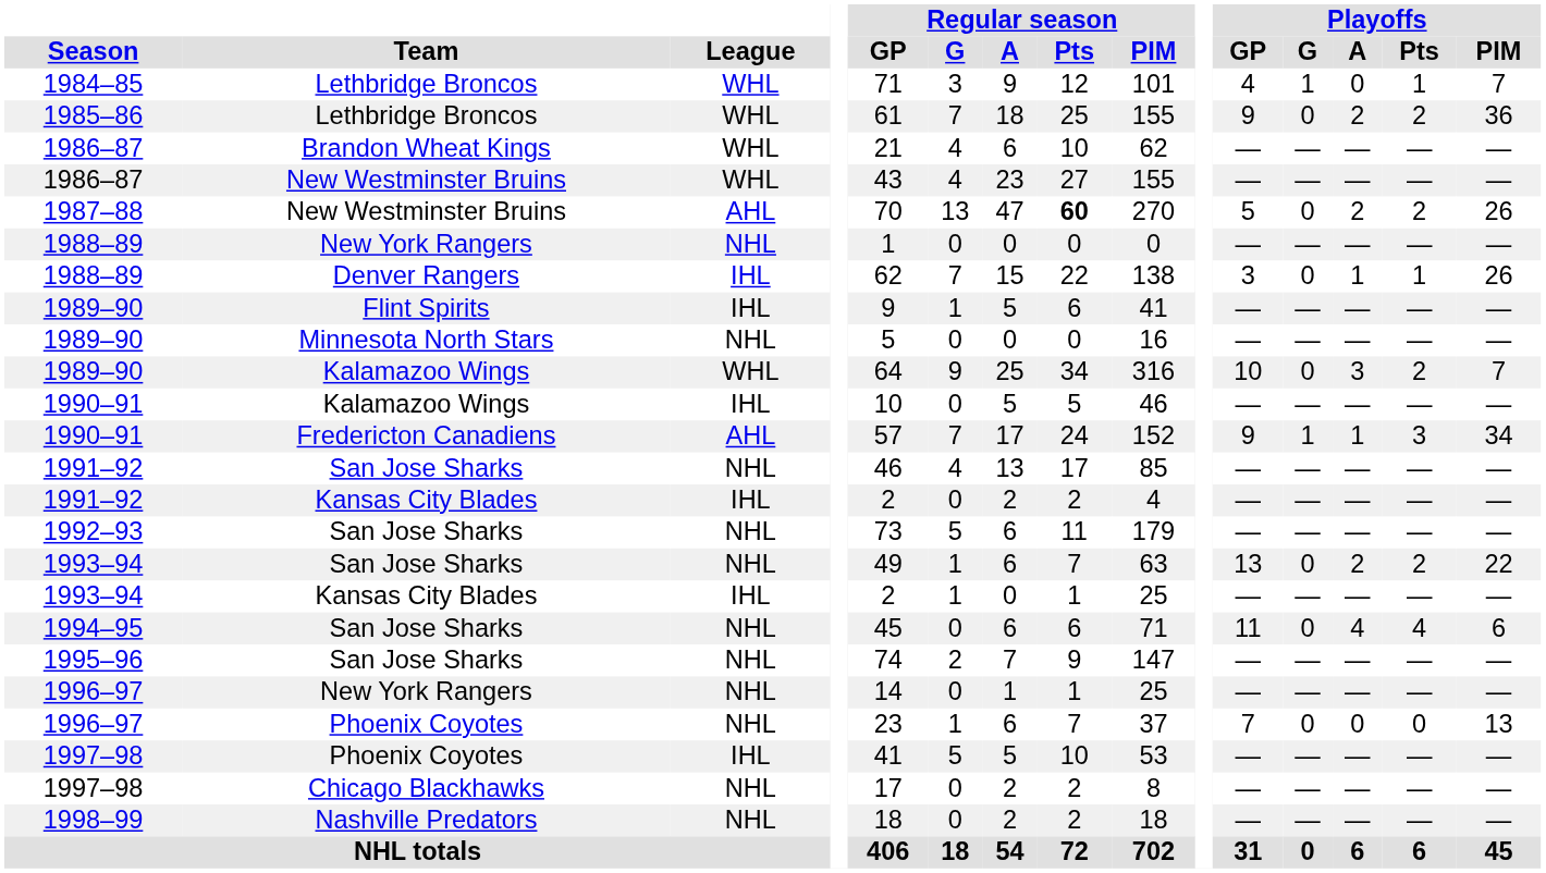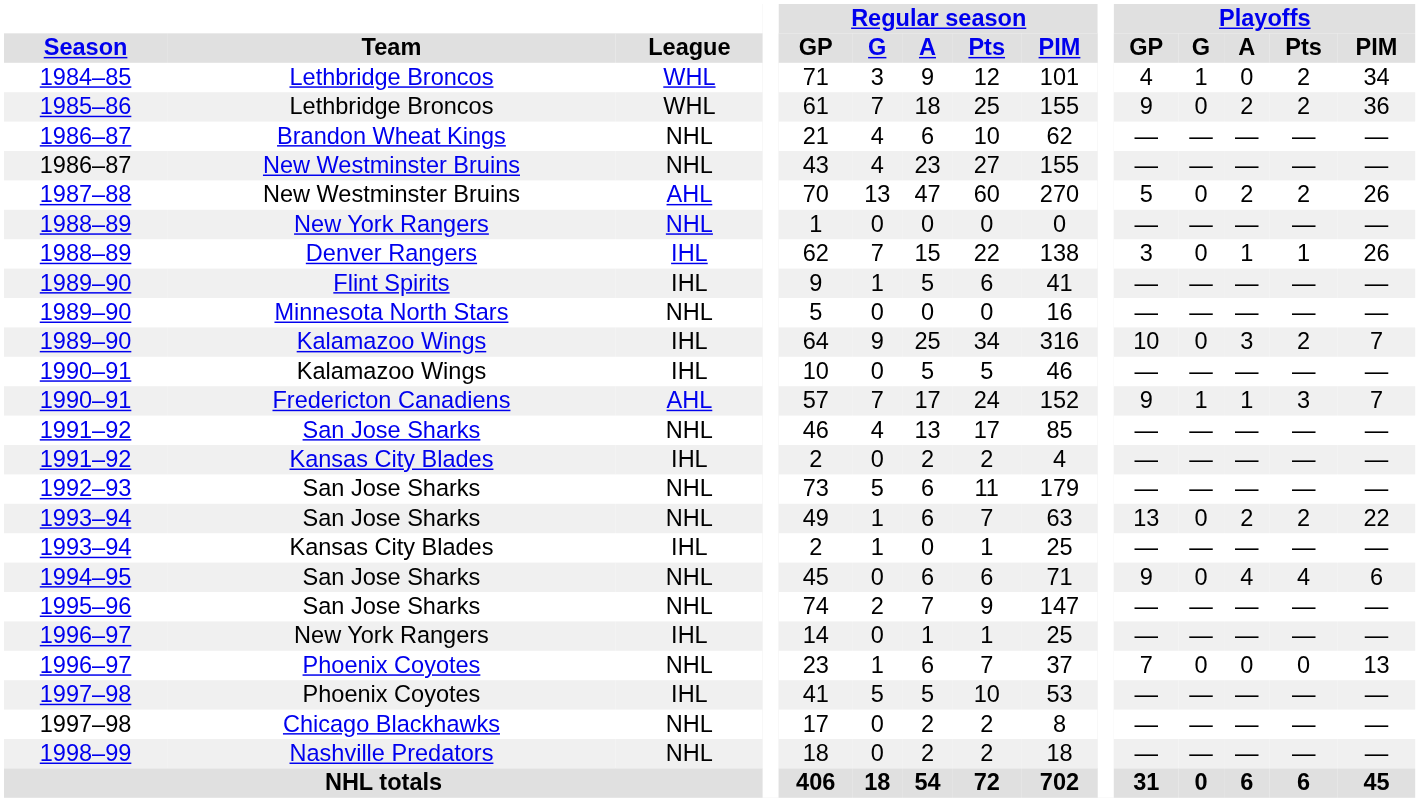 <table border="0" cellpadding="1" cellspacing="0" style="text-align:center; width:60em">
 <tr bgcolor="#e0e0e0">
 <th colspan="3" bgcolor="#ffffff"> </th>
 <th rowspan="99" bgcolor="#ffffff"> </th>
 <th colspan="5"><a href='#'>Regular season</a></th>
 <th rowspan="99" bgcolor="#ffffff"> </th>
 <th colspan="5"><a href='#'>Playoffs</a></th>
 </tr>
 <tr bgcolor="#e0e0e0">
 <th><a href='#'>Season</a></th>
 <th>Team</th>
 <th>League</th>
 <th>GP</th>
 <th><a href='#'>G</a></th>
 <th><a href='#'>A</a></th>
 <th><a href='#'>Pts</a></th>
 <th><a href='#'>PIM</a></th>
 <th>GP</th>
 <th>G</th>
 <th>A</th>
 <th>Pts</th>
 <th>PIM</th>
 </tr>
 <tr>
 <td><a href='#'>1984–85</a></td>
 <td><a href='#'>Lethbridge Broncos</a></td>
 <td><a href='#'>WHL</a></td>
 <td>71</td>
 <td>3</td>
 <td>9</td>
 <td>12</td>
 <td>101</td>
 <td>4</td>
 <td>1</td>
 <td>0</td>
-<td>1</td>
-<td>7</td>
+<td>2</td>
+<td>34</td>
 </tr>
 <tr bgcolor="#f0f0f0">
 <td><a href='#'>1985–86</a></td>
 <td>Lethbridge Broncos</td>
 <td>WHL</td>
 <td>61</td>
 <td>7</td>
 <td>18</td>
 <td>25</td>
 <td>155</td>
 <td>9</td>
 <td>0</td>
 <td>2</td>
 <td>2</td>
 <td>36</td>
 </tr>
 <tr>
 <td><a href='#'>1986–87</a></td>
 <td><a href='#'>Brandon Wheat Kings</a></td>
-<td>WHL</td>
+<td>NHL</td>
 <td>21</td>
 <td>4</td>
 <td>6</td>
 <td>10</td>
 <td>62</td>
 <td>—</td>
 <td>—</td>
 <td>—</td>
 <td>—</td>
 <td>—</td>
 </tr>
 <tr bgcolor="#f0f0f0">
 <td>1986–87</td>
 <td><a href='#'>New Westminster Bruins</a></td>
-<td>WHL</td>
+<td>NHL</td>
 <td>43</td>
 <td>4</td>
 <td>23</td>
 <td>27</td>
 <td>155</td>
 <td>—</td>
 <td>—</td>
 <td>—</td>
 <td>—</td>
 <td>—</td>
 </tr>
 <tr>
 <td><a href='#'>1987–88</a></td>
 <td>New Westminster Bruins</td>
 <td><a href='#'>AHL</a></td>
 <td>70</td>
 <td>13</td>
 <td>47</td>
-<td><strong>60</strong></td>
+<td>60</td>
 <td>270</td>
 <td>5</td>
 <td>0</td>
 <td>2</td>
 <td>2</td>
 <td>26</td>
 </tr>
 <tr bgcolor="#f0f0f0">
 <td><a href='#'>1988–89</a></td>
 <td><a href='#'>New York Rangers</a></td>
 <td><a href='#'>NHL</a></td>
 <td>1</td>
 <td>0</td>
 <td>0</td>
 <td>0</td>
 <td>0</td>
 <td>—</td>
 <td>—</td>
 <td>—</td>
 <td>—</td>
 <td>—</td>
 </tr>
 <tr>
 <td><a href='#'>1988–89</a></td>
 <td><a href='#'>Denver Rangers</a></td>
 <td><a href='#'>IHL</a></td>
 <td>62</td>
 <td>7</td>
 <td>15</td>
 <td>22</td>
 <td>138</td>
 <td>3</td>
 <td>0</td>
 <td>1</td>
 <td>1</td>
 <td>26</td>
 </tr>
 <tr bgcolor="#f0f0f0">
 <td><a href='#'>1989–90</a></td>
 <td><a href='#'>Flint Spirits</a></td>
 <td>IHL</td>
 <td>9</td>
 <td>1</td>
 <td>5</td>
 <td>6</td>
 <td>41</td>
 <td>—</td>
 <td>—</td>
 <td>—</td>
 <td>—</td>
 <td>—</td>
 </tr>
 <tr>
 <td><a href='#'>1989–90</a></td>
 <td><a href='#'>Minnesota North Stars</a></td>
 <td>NHL</td>
 <td>5</td>
 <td>0</td>
 <td>0</td>
 <td>0</td>
 <td>16</td>
 <td>—</td>
 <td>—</td>
 <td>—</td>
 <td>—</td>
 <td>—</td>
 </tr>
 <tr bgcolor="#f0f0f0">
 <td><a href='#'>1989–90</a></td>
 <td><a href='#'>Kalamazoo Wings</a></td>
-<td>WHL</td>
+<td>IHL</td>
 <td>64</td>
 <td>9</td>
 <td>25</td>
 <td>34</td>
 <td>316</td>
 <td>10</td>
 <td>0</td>
 <td>3</td>
 <td>2</td>
 <td>7</td>
 </tr>
 <tr>
 <td><a href='#'>1990–91</a></td>
 <td>Kalamazoo Wings</td>
 <td>IHL</td>
 <td>10</td>
 <td>0</td>
 <td>5</td>
 <td>5</td>
 <td>46</td>
 <td>—</td>
 <td>—</td>
 <td>—</td>
 <td>—</td>
 <td>—</td>
 </tr>
 <tr bgcolor="#f0f0f0">
 <td><a href='#'>1990–91</a></td>
 <td><a href='#'>Fredericton Canadiens</a></td>
 <td><a href='#'>AHL</a></td>
 <td>57</td>
 <td>7</td>
 <td>17</td>
 <td>24</td>
 <td>152</td>
 <td>9</td>
 <td>1</td>
 <td>1</td>
 <td>3</td>
-<td>34</td>
+<td>7</td>
 </tr>
 <tr>
 <td><a href='#'>1991–92</a></td>
 <td><a href='#'>San Jose Sharks</a></td>
 <td>NHL</td>
 <td>46</td>
 <td>4</td>
 <td>13</td>
 <td>17</td>
 <td>85</td>
 <td>—</td>
 <td>—</td>
 <td>—</td>
 <td>—</td>
 <td>—</td>
 </tr>
 <tr bgcolor="#f0f0f0">
 <td><a href='#'>1991–92</a></td>
 <td><a href='#'>Kansas City Blades</a></td>
 <td>IHL</td>
 <td>2</td>
 <td>0</td>
 <td>2</td>
 <td>2</td>
 <td>4</td>
 <td>—</td>
 <td>—</td>
 <td>—</td>
 <td>—</td>
 <td>—</td>
 </tr>
 <tr>
 <td><a href='#'>1992–93</a></td>
 <td>San Jose Sharks</td>
 <td>NHL</td>
 <td>73</td>
 <td>5</td>
 <td>6</td>
 <td>11</td>
 <td>179</td>
 <td>—</td>
 <td>—</td>
 <td>—</td>
 <td>—</td>
 <td>—</td>
 </tr>
 <tr bgcolor="#f0f0f0">
 <td><a href='#'>1993–94</a></td>
 <td>San Jose Sharks</td>
 <td>NHL</td>
 <td>49</td>
 <td>1</td>
 <td>6</td>
 <td>7</td>
 <td>63</td>
 <td>13</td>
 <td>0</td>
 <td>2</td>
 <td>2</td>
 <td>22</td>
 </tr>
 <tr>
 <td><a href='#'>1993–94</a></td>
 <td>Kansas City Blades</td>
 <td>IHL</td>
 <td>2</td>
 <td>1</td>
 <td>0</td>
 <td>1</td>
 <td>25</td>
 <td>—</td>
 <td>—</td>
 <td>—</td>
 <td>—</td>
 <td>—</td>
 </tr>
 <tr bgcolor="#f0f0f0">
 <td><a href='#'>1994–95</a></td>
 <td>San Jose Sharks</td>
 <td>NHL</td>
 <td>45</td>
 <td>0</td>
 <td>6</td>
 <td>6</td>
 <td>71</td>
-<td>11</td>
+<td>9</td>
 <td>0</td>
 <td>4</td>
 <td>4</td>
 <td>6</td>
 </tr>
 <tr>
 <td><a href='#'>1995–96</a></td>
 <td>San Jose Sharks</td>
 <td>NHL</td>
 <td>74</td>
 <td>2</td>
 <td>7</td>
 <td>9</td>
 <td>147</td>
 <td>—</td>
 <td>—</td>
 <td>—</td>
 <td>—</td>
 <td>—</td>
 </tr>
 <tr bgcolor="#f0f0f0">
 <td><a href='#'>1996–97</a></td>
 <td>New York Rangers</td>
-<td>NHL</td>
+<td>IHL</td>
 <td>14</td>
 <td>0</td>
 <td>1</td>
 <td>1</td>
 <td>25</td>
 <td>—</td>
 <td>—</td>
 <td>—</td>
 <td>—</td>
 <td>—</td>
 </tr>
 <tr>
 <td><a href='#'>1996–97</a></td>
 <td><a href='#'>Phoenix Coyotes</a></td>
 <td>NHL</td>
 <td>23</td>
 <td>1</td>
 <td>6</td>
 <td>7</td>
 <td>37</td>
 <td>7</td>
 <td>0</td>
 <td>0</td>
 <td>0</td>
 <td>13</td>
 </tr>
 <tr bgcolor="#f0f0f0">
 <td><a href='#'>1997–98</a></td>
 <td>Phoenix Coyotes</td>
 <td>IHL</td>
 <td>41</td>
 <td>5</td>
 <td>5</td>
 <td>10</td>
 <td>53</td>
 <td>—</td>
 <td>—</td>
 <td>—</td>
 <td>—</td>
 <td>—</td>
 </tr>
 <tr>
 <td>1997–98</td>
 <td><a href='#'>Chicago Blackhawks</a></td>
 <td>NHL</td>
 <td>17</td>
 <td>0</td>
 <td>2</td>
 <td>2</td>
 <td>8</td>
 <td>—</td>
 <td>—</td>
 <td>—</td>
 <td>—</td>
 <td>—</td>
 </tr>
 <tr bgcolor="#f0f0f0">
 <td><a href='#'>1998–99</a></td>
 <td><a href='#'>Nashville Predators</a></td>
 <td>NHL</td>
 <td>18</td>
 <td>0</td>
 <td>2</td>
 <td>2</td>
 <td>18</td>
 <td>—</td>
 <td>—</td>
 <td>—</td>
 <td>—</td>
 <td>—</td>
 </tr>
 <tr>
 </tr>
 <tr bgcolor="#e0e0e0">
 <th colspan="3">NHL totals</th>
 <th>406</th>
 <th>18</th>
 <th>54</th>
 <th>72</th>
 <th>702</th>
 <th>31</th>
 <th>0</th>
 <th>6</th>
 <th>6</th>
 <th>45</th>
 </tr>
 </table>
